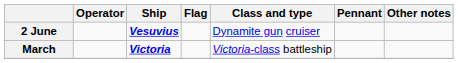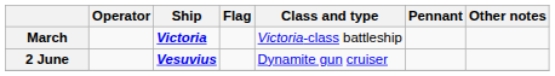 <table Class="wikitable">
 <tr>
 <th width="90"></th>
 <th>Operator</th>
 <th>Ship</th>
 <th>Flag</th>
 <th>Class and type</th>
 <th>Pennant</th>
 <th>Other notes</th>
 </tr>
 <tr ---->
+<th>March</th>
+<td></td>
+<td><a href='#'><strong><em>Victoria</em></strong></a></td>
+<td></td>
+<td><a href='#'><em>Victoria</em>-class</a> battleship</td>
+<td></td>
+<td></td>
+</tr>
+<tr ---->
 <th>2 June</th>
 <td></td>
 <td><a href='#'><strong><em>Vesuvius</em></strong></a></td>
 <td></td>
 <td><a href='#'>Dynamite gun</a> <a href='#'>cruiser</a></td>
 <td></td>
 <td></td>
 </tr>
 <tr ---->
-<th>March</th>
-<td></td>
-<td><a href='#'><strong><em>Victoria</em></strong></a></td>
-<td></td>
-<td><a href='#'><em>Victoria</em>-class</a> battleship</td>
-<td></td>
-<td></td>
-</tr>
-<tr ---->
 </tr>
 </table>
